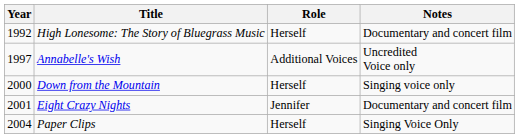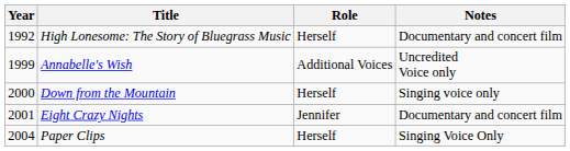 <table class="wikitable sortable">
 <tr>
 <th>Year</th>
 <th>Title</th>
 <th>Role</th>
 <th class = "unsortable">Notes</th>
 </tr>
 <tr>
 <td>1992</td>
 <td><em>High Lonesome: The Story of Bluegrass Music</em></td>
 <td>Herself</td>
 <td>Documentary and concert film</td>
 </tr>
 <tr>
-<td>1997</td>
+<td>1999</td>
 <td><em><a href='#'>Annabelle's Wish</a></em></td>
 <td>Additional Voices</td>
 <td>Uncredited<br>Voice only</td>
 </tr>
 <tr>
 <td>2000</td>
 <td><em><a href='#'>Down from the Mountain</a></em></td>
 <td>Herself</td>
 <td>Singing voice only</td>
 </tr>
 <tr>
 <td>2001</td>
 <td><em><a href='#'>Eight Crazy Nights</a></em></td>
 <td>Jennifer</td>
 <td>Documentary and concert film</td>
 </tr>
 <tr>
 <td>2004</td>
 <td><em>Paper Clips</em></td>
 <td>Herself</td>
 <td>Singing Voice Only</td>
 </tr>
 </table>
